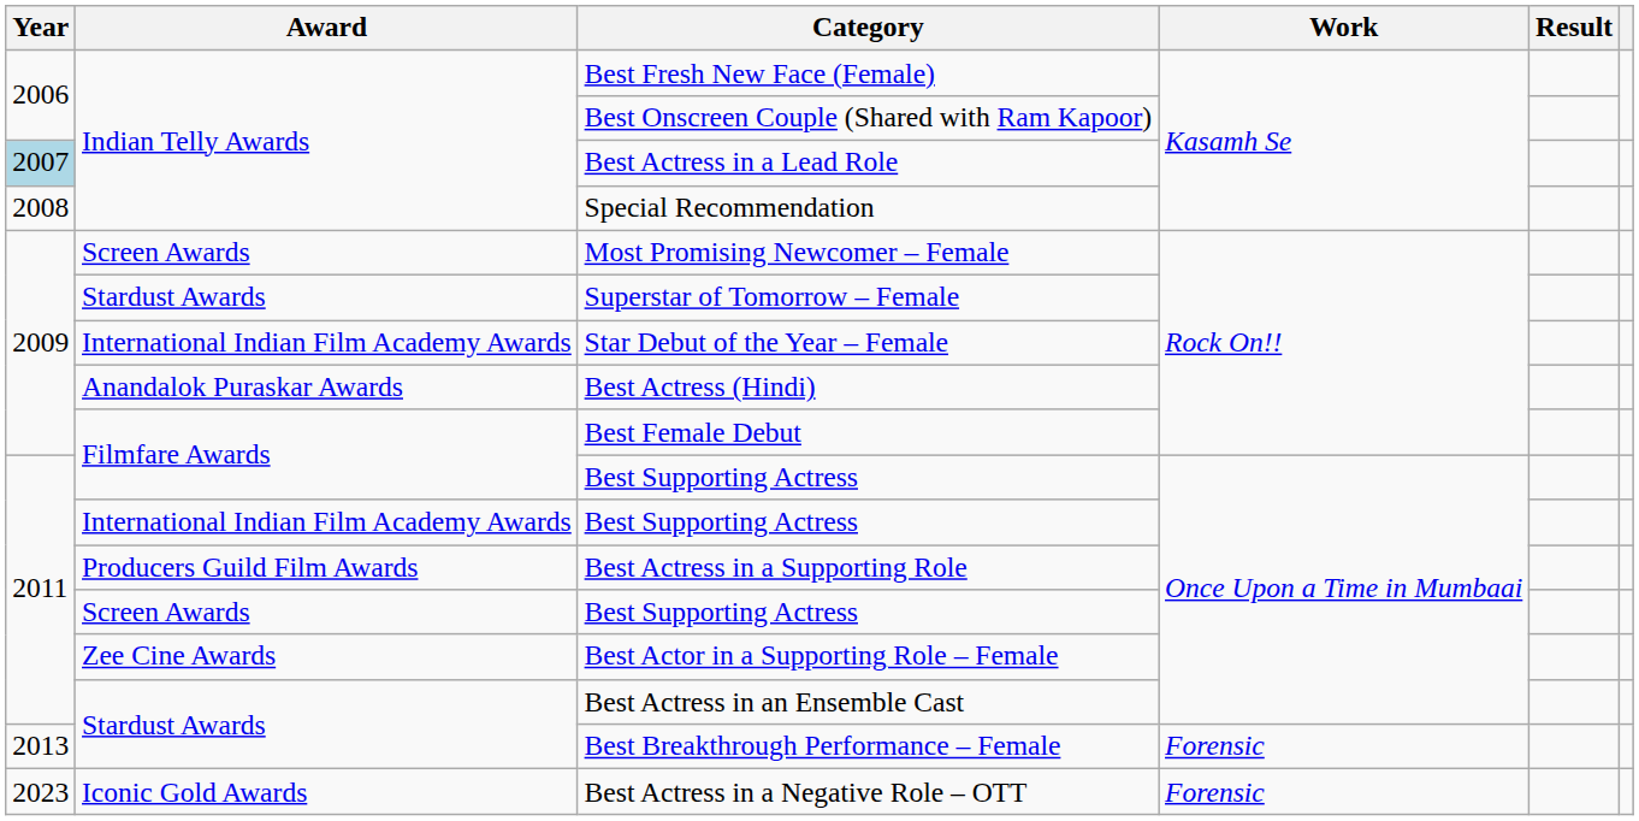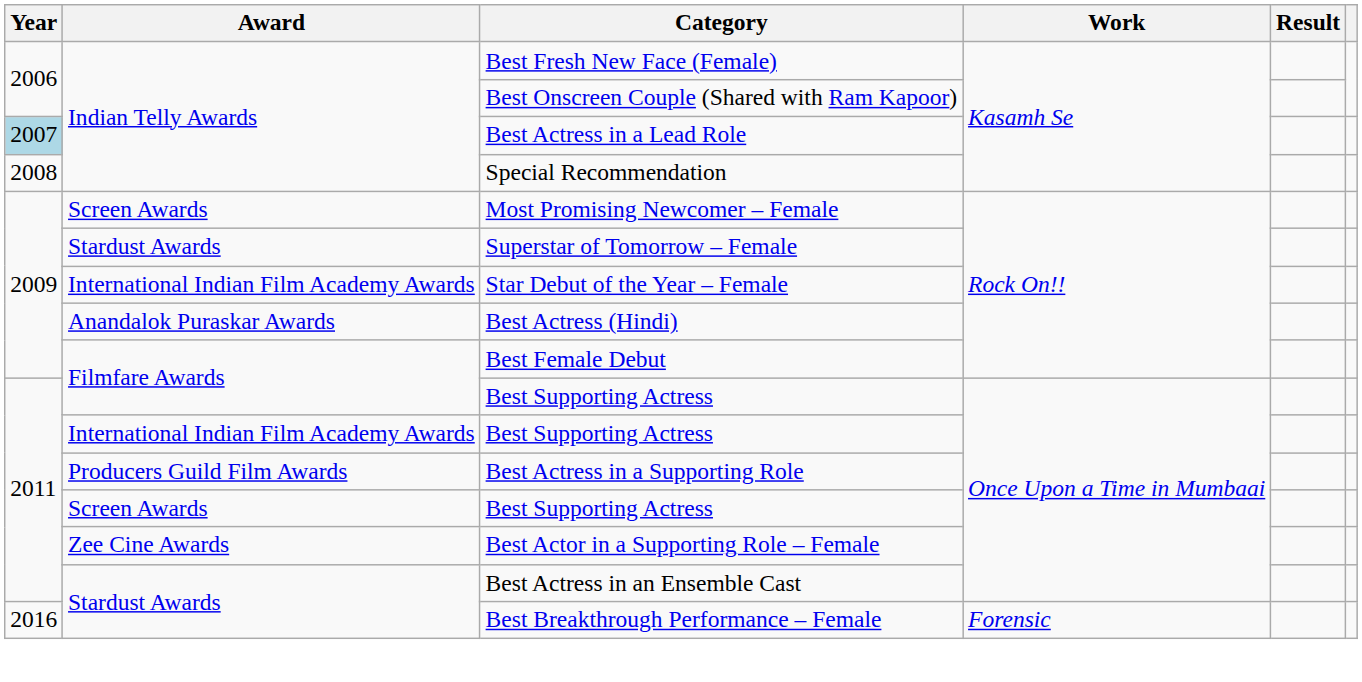 <table class="wikitable">
 <tr>
 <th>Year </th>
 <th>Award</th>
 <th>Category</th>
 <th>Work</th>
 <th>Result</th>
 <th></th>
 </tr>
 <tr>
 <td rowspan="2">2006</td>
 <td rowspan="4"><a href='#'>Indian Telly Awards</a></td>
 <td><a href='#'>Best Fresh New Face (Female)</a></td>
 <td rowspan="4"><em><a href='#'>Kasamh Se</a></em></td>
 <td></td>
 <td rowspan="2"></td>
 </tr>
 <tr>
 <td><a href='#'>Best Onscreen Couple</a> (Shared with <a href='#'>Ram Kapoor</a>)</td>
 <td></td>
 </tr>
 <tr>
 <td style="background: lightblue;">2007</td>
 <td><a href='#'>Best Actress in a Lead Role</a></td>
 <td></td>
 <td></td>
 </tr>
 <tr>
 <td>2008</td>
 <td>Special Recommendation</td>
 <td></td>
 <td></td>
 </tr>
 <tr>
 <td rowspan="5">2009</td>
 <td><a href='#'>Screen Awards</a></td>
 <td><a href='#'>Most Promising Newcomer – Female</a></td>
 <td rowspan="5"><em><a href='#'>Rock On!!</a></em></td>
 <td></td>
 <td></td>
 </tr>
 <tr>
 <td><a href='#'>Stardust Awards</a></td>
 <td><a href='#'>Superstar of Tomorrow – Female</a></td>
 <td></td>
 <td></td>
 </tr>
 <tr>
 <td><a href='#'>International Indian Film Academy Awards</a></td>
 <td><a href='#'>Star Debut of the Year – Female</a></td>
 <td></td>
 <td></td>
 </tr>
 <tr>
 <td><a href='#'>Anandalok Puraskar Awards</a></td>
 <td><a href='#'>Best Actress (Hindi)</a></td>
 <td></td>
 <td></td>
 </tr>
 <tr>
 <td rowspan="2"><a href='#'>Filmfare Awards</a></td>
 <td><a href='#'>Best Female Debut</a></td>
 <td></td>
 <td></td>
 </tr>
 <tr>
 <td rowspan="6">2011</td>
 <td><a href='#'>Best Supporting Actress</a></td>
 <td rowspan="6"><em><a href='#'>Once Upon a Time in Mumbaai</a></em></td>
 <td></td>
 <td></td>
 </tr>
 <tr>
 <td><a href='#'>International Indian Film Academy Awards</a></td>
 <td><a href='#'>Best Supporting Actress</a></td>
 <td></td>
 <td></td>
 </tr>
 <tr>
 <td><a href='#'>Producers Guild Film Awards</a></td>
 <td><a href='#'>Best Actress in a Supporting Role</a></td>
 <td></td>
 <td></td>
 </tr>
 <tr>
 <td><a href='#'>Screen Awards</a></td>
 <td><a href='#'>Best Supporting Actress</a></td>
 <td></td>
 <td></td>
 </tr>
 <tr>
 <td><a href='#'>Zee Cine Awards</a></td>
 <td><a href='#'>Best Actor in a Supporting Role – Female</a></td>
 <td></td>
 <td></td>
 </tr>
 <tr>
 <td rowspan="2"><a href='#'>Stardust Awards</a></td>
 <td>Best Actress in an Ensemble Cast</td>
 <td></td>
 <td></td>
 </tr>
 <tr>
-<td>2013</td>
+<td>2016</td>
 <td><a href='#'>Best Breakthrough Performance – Female</a></td>
 <td><em><a href='#'>Forensic</a></em></td>
 <td></td>
 <td></td>
 </tr>
-<tr>
-<td>2023</td>
-<td><a href='#'>Iconic Gold Awards</a></td>
-<td>Best Actress in a Negative Role – OTT</td>
-<td><em><a href='#'>Forensic</a></em></td>
-<td></td>
-<td></td>
-</tr>
 </table>
